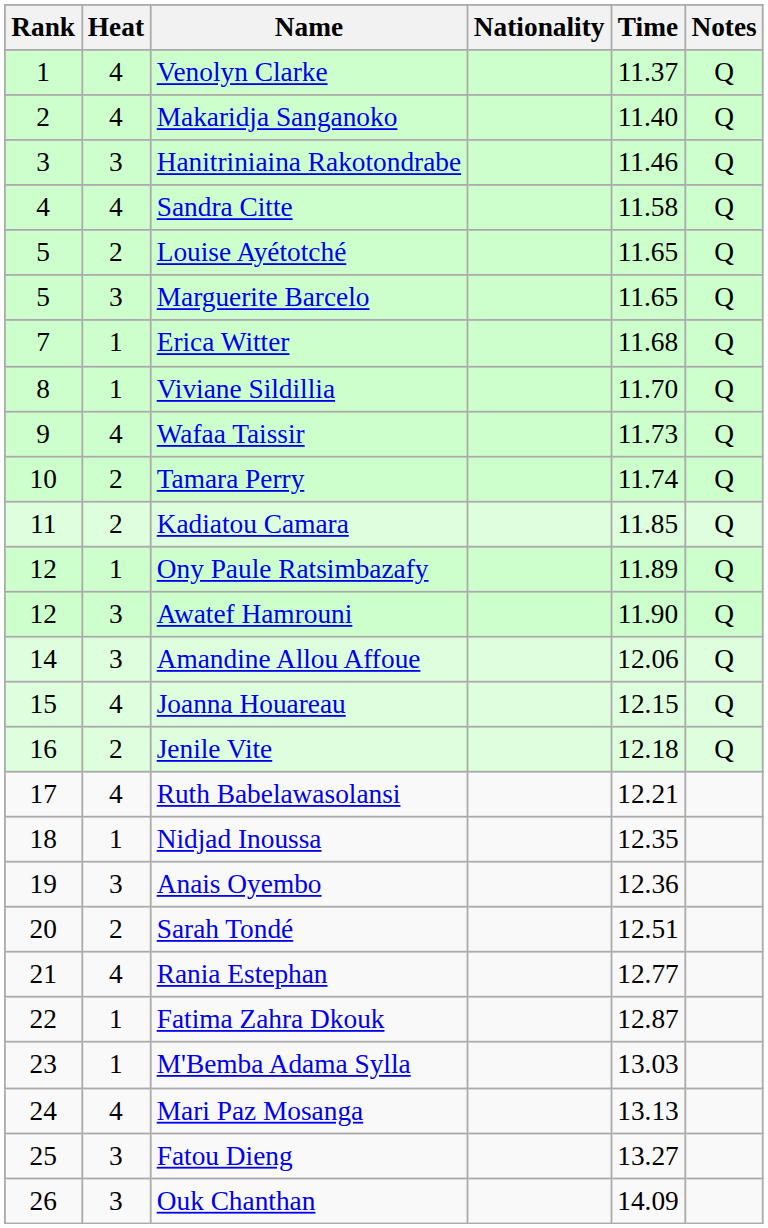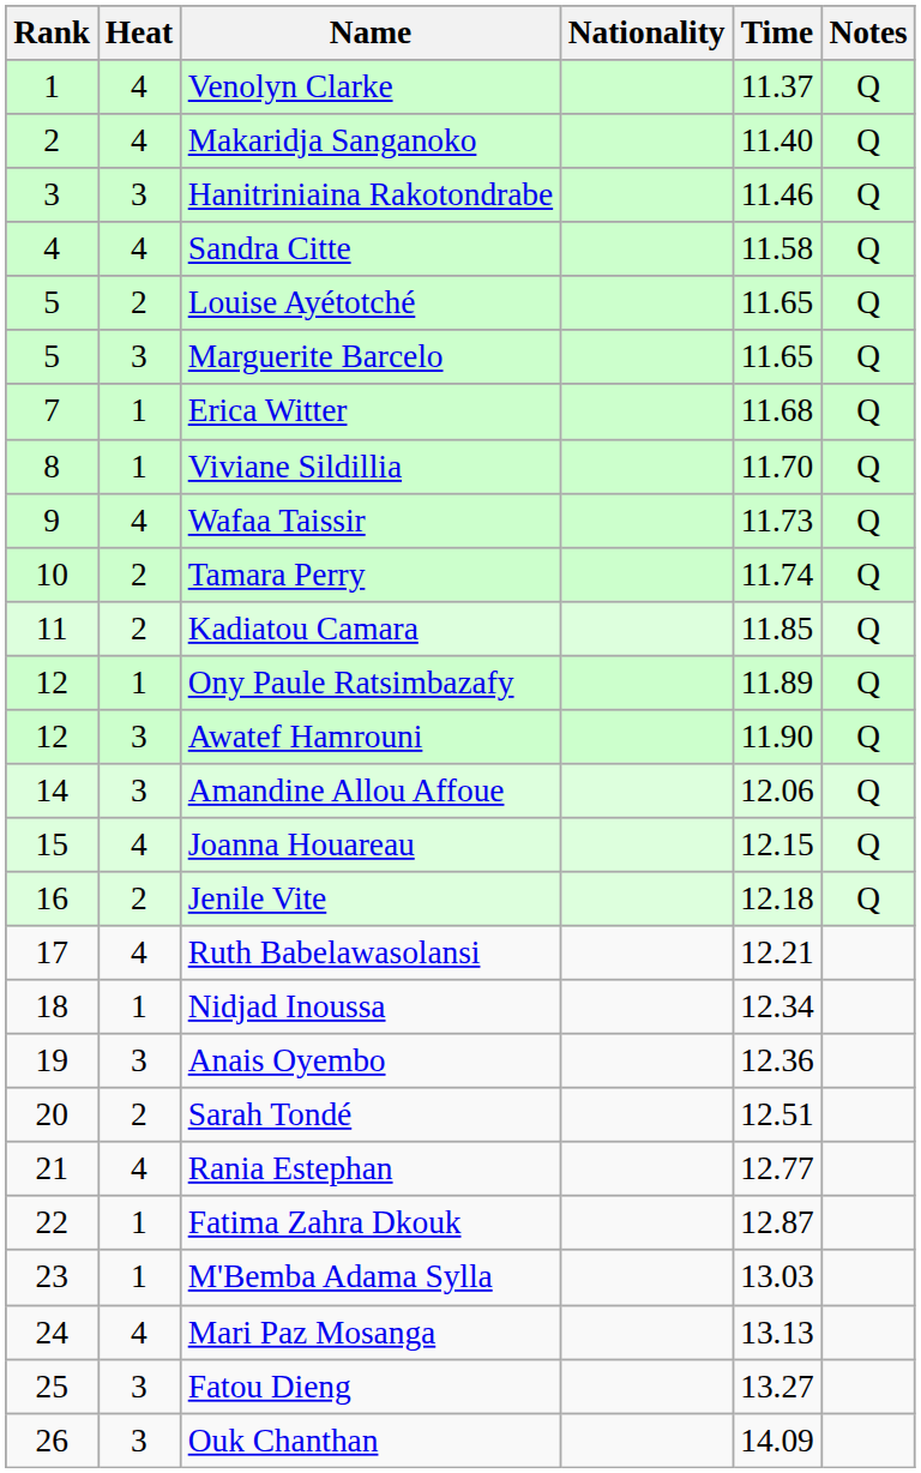 <table class="wikitable sortable" style="text-align:center; font-size:95%">
 <tr>
 <th>Rank</th>
 <th>Heat</th>
 <th>Name</th>
 <th>Nationality</th>
 <th>Time</th>
 <th>Notes</th>
 </tr>
 <tr bgcolor=ccffcc>
 <td>1</td>
 <td>4</td>
 <td align=left><a href='#'>Venolyn Clarke</a></td>
 <td align=left></td>
 <td>11.37</td>
 <td>Q</td>
 </tr>
 <tr bgcolor=ccffcc>
 <td>2</td>
 <td>4</td>
 <td align=left><a href='#'>Makaridja Sanganoko</a></td>
 <td align=left></td>
 <td>11.40</td>
 <td>Q</td>
 </tr>
 <tr bgcolor=ccffcc>
 <td>3</td>
 <td>3</td>
 <td align=left><a href='#'>Hanitriniaina Rakotondrabe</a></td>
 <td align=left></td>
 <td>11.46</td>
 <td>Q</td>
 </tr>
 <tr bgcolor=ccffcc>
 <td>4</td>
 <td>4</td>
 <td align=left><a href='#'>Sandra Citte</a></td>
 <td align=left></td>
 <td>11.58</td>
 <td>Q</td>
 </tr>
 <tr bgcolor=ccffcc>
 <td>5</td>
 <td>2</td>
 <td align=left><a href='#'>Louise Ayétotché</a></td>
 <td align=left></td>
 <td>11.65</td>
 <td>Q</td>
 </tr>
 <tr bgcolor=ccffcc>
 <td>5</td>
 <td>3</td>
 <td align=left><a href='#'>Marguerite Barcelo</a></td>
 <td align=left></td>
 <td>11.65</td>
 <td>Q</td>
 </tr>
 <tr bgcolor=ccffcc>
 <td>7</td>
 <td>1</td>
 <td align=left><a href='#'>Erica Witter</a></td>
 <td align=left></td>
 <td>11.68</td>
 <td>Q</td>
 </tr>
 <tr bgcolor=ccffcc>
 <td>8</td>
 <td>1</td>
 <td align=left><a href='#'>Viviane Sildillia</a></td>
 <td align=left></td>
 <td>11.70</td>
 <td>Q</td>
 </tr>
 <tr bgcolor=ccffcc>
 <td>9</td>
 <td>4</td>
 <td align=left><a href='#'>Wafaa Taissir</a></td>
 <td align=left></td>
 <td>11.73</td>
 <td>Q</td>
 </tr>
 <tr bgcolor=ccffcc>
 <td>10</td>
 <td>2</td>
 <td align=left><a href='#'>Tamara Perry</a></td>
 <td align=left></td>
 <td>11.74</td>
 <td>Q</td>
 </tr>
 <tr bgcolor=ddffdd>
 <td>11</td>
 <td>2</td>
 <td align=left><a href='#'>Kadiatou Camara</a></td>
 <td align=left></td>
 <td>11.85</td>
 <td>Q</td>
 </tr>
 <tr bgcolor=ccffcc>
 <td>12</td>
 <td>1</td>
 <td align=left><a href='#'>Ony Paule Ratsimbazafy</a></td>
 <td align=left></td>
 <td>11.89</td>
 <td>Q</td>
 </tr>
 <tr bgcolor=ccffcc>
 <td>12</td>
 <td>3</td>
 <td align=left><a href='#'>Awatef Hamrouni</a></td>
 <td align=left></td>
 <td>11.90</td>
 <td>Q</td>
 </tr>
 <tr bgcolor=ddffdd>
 <td>14</td>
 <td>3</td>
 <td align=left><a href='#'>Amandine Allou Affoue</a></td>
 <td align=left></td>
 <td>12.06</td>
 <td>Q</td>
 </tr>
 <tr bgcolor=ddffdd>
 <td>15</td>
 <td>4</td>
 <td align=left><a href='#'>Joanna Houareau</a></td>
 <td align=left></td>
 <td>12.15</td>
 <td>Q</td>
 </tr>
 <tr bgcolor=ddffdd>
 <td>16</td>
 <td>2</td>
 <td align=left><a href='#'>Jenile Vite</a></td>
 <td align=left></td>
 <td>12.18</td>
 <td>Q</td>
 </tr>
 <tr>
 <td>17</td>
 <td>4</td>
 <td align=left><a href='#'>Ruth Babelawasolansi</a></td>
 <td align=left></td>
 <td>12.21</td>
 <td></td>
 </tr>
 <tr>
 <td>18</td>
 <td>1</td>
 <td align=left><a href='#'>Nidjad Inoussa</a></td>
 <td align=left></td>
-<td>12.35</td>
+<td>12.34</td>
 <td></td>
 </tr>
 <tr>
 <td>19</td>
 <td>3</td>
 <td align=left><a href='#'>Anais Oyembo</a></td>
 <td align=left></td>
 <td>12.36</td>
 <td></td>
 </tr>
 <tr>
 <td>20</td>
 <td>2</td>
 <td align=left><a href='#'>Sarah Tondé</a></td>
 <td align=left></td>
 <td>12.51</td>
 <td></td>
 </tr>
 <tr>
 <td>21</td>
 <td>4</td>
 <td align=left><a href='#'>Rania Estephan</a></td>
 <td align=left></td>
 <td>12.77</td>
 <td></td>
 </tr>
 <tr>
 <td>22</td>
 <td>1</td>
 <td align=left><a href='#'>Fatima Zahra Dkouk</a></td>
 <td align=left></td>
 <td>12.87</td>
 <td></td>
 </tr>
 <tr>
 <td>23</td>
 <td>1</td>
 <td align=left><a href='#'>M'Bemba Adama Sylla</a></td>
 <td align=left></td>
 <td>13.03</td>
 <td></td>
 </tr>
 <tr>
 <td>24</td>
 <td>4</td>
 <td align=left><a href='#'>Mari Paz Mosanga</a></td>
 <td align=left></td>
 <td>13.13</td>
 <td></td>
 </tr>
 <tr>
 <td>25</td>
 <td>3</td>
 <td align=left><a href='#'>Fatou Dieng</a></td>
 <td align=left></td>
 <td>13.27</td>
 <td></td>
 </tr>
 <tr>
 <td>26</td>
 <td>3</td>
 <td align=left><a href='#'>Ouk Chanthan</a></td>
 <td align=left></td>
 <td>14.09</td>
 <td></td>
 </tr>
 </table>
